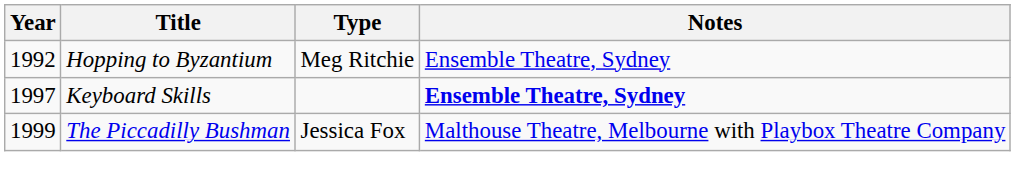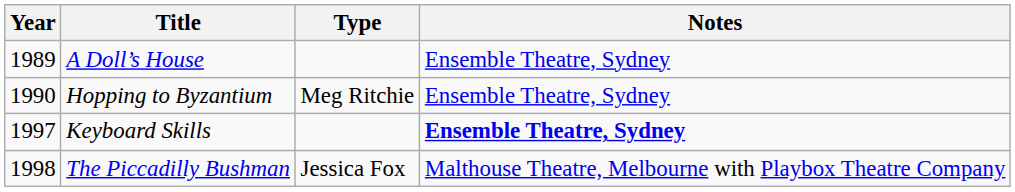 <table class="wikitable">
 <tr>
 <th>Year</th>
 <th>Title</th>
 <th>Type</th>
 <th>Notes</th>
 </tr>
 <tr>
-<td>1992</td>
+<td>1989</td>
+<td><em><a href='#'>A Doll’s House</a></em></td>
+<td></td>
+<td><a href='#'>Ensemble Theatre, Sydney</a></td>
+</tr>
+<tr>
+<td>1990</td>
 <td><em>Hopping to Byzantium</em></td>
 <td>Meg Ritchie</td>
 <td><a href='#'>Ensemble Theatre, Sydney</a></td>
 </tr>
 <tr>
 <td>1997</td>
 <td><em>Keyboard Skills</em></td>
 <td></td>
 <td><strong><a href='#'>Ensemble Theatre, Sydney</a></strong></td>
 </tr>
 <tr>
-<td>1999</td>
+<td>1998</td>
 <td><em><a href='#'>The Piccadilly Bushman</a></em></td>
 <td>Jessica Fox</td>
 <td><a href='#'>Malthouse Theatre, Melbourne</a> with <a href='#'>Playbox Theatre Company</a></td>
 </tr>
 </table>
